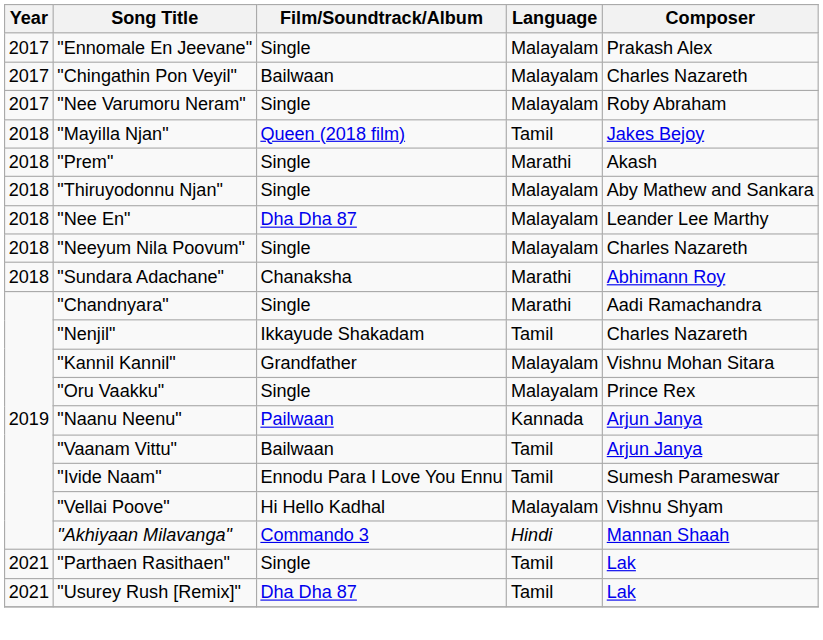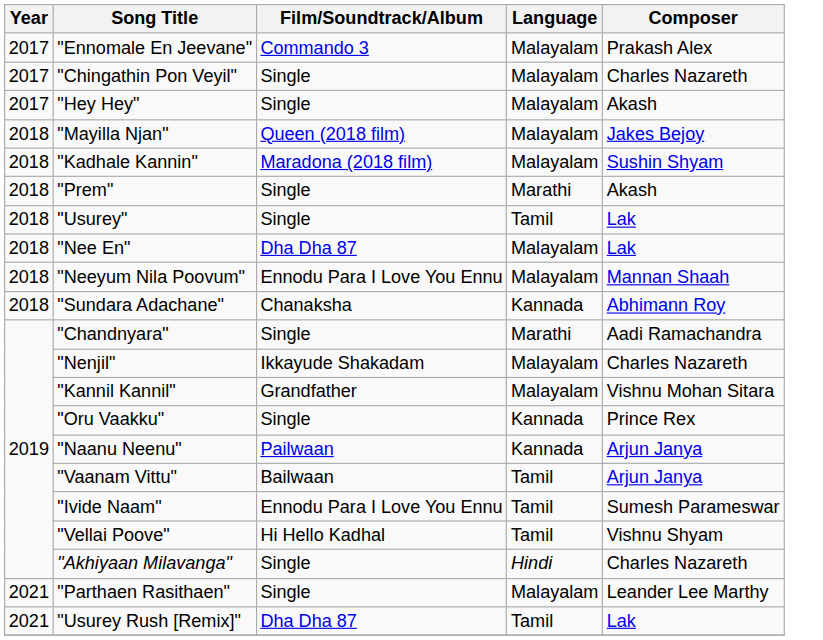 <table class="wikitable">
 <tr>
 <th>Year</th>
 <th>Song Title</th>
 <th>Film/Soundtrack/Album</th>
 <th>Language</th>
 <th>Composer</th>
 </tr>
 <tr>
 <td>2017</td>
 <td>"Ennomale En Jeevane"</td>
-<td>Single</td>
+<td><a href='#'>Commando 3</a></td>
 <td>Malayalam</td>
 <td>Prakash Alex</td>
 </tr>
 <tr>
 <td>2017</td>
 <td>"Chingathin Pon Veyil"</td>
-<td>Bailwaan</td>
+<td>Single</td>
 <td>Malayalam</td>
 <td>Charles Nazareth</td>
 </tr>
 <tr>
 <td>2017</td>
-<td>"Nee Varumoru Neram"</td>
+<td>"Hey Hey"</td>
 <td>Single</td>
 <td>Malayalam</td>
-<td>Roby Abraham</td>
+<td>Akash</td>
 </tr>
 <tr>
 <td>2018</td>
 <td>"Mayilla Njan"</td>
 <td><a href='#'>Queen (2018 film)</a></td>
-<td>Tamil</td>
+<td>Malayalam</td>
 <td><a href='#'>Jakes Bejoy</a></td>
+</tr>
+<tr>
+<td>2018</td>
+<td>"Kadhale Kannin"</td>
+<td><a href='#'>Maradona (2018 film)</a></td>
+<td>Malayalam</td>
+<td><a href='#'>Sushin Shyam</a></td>
 </tr>
 <tr>
 <td>2018</td>
 <td>"Prem"</td>
 <td>Single</td>
 <td>Marathi</td>
 <td>Akash</td>
 </tr>
 <tr>
 <td>2018</td>
-<td>"Thiruyodonnu Njan"</td>
+<td>"Usurey"</td>
 <td>Single</td>
-<td>Malayalam</td>
-<td>Aby Mathew and Sankara</td>
+<td>Tamil</td>
+<td><a href='#'>Lak</a></td>
 </tr>
 <tr>
 <td>2018</td>
 <td>"Nee En"</td>
 <td><a href='#'>Dha Dha 87</a></td>
 <td>Malayalam</td>
-<td>Leander Lee Marthy</td>
+<td><a href='#'>Lak</a></td>
 </tr>
 <tr>
 <td>2018</td>
 <td>"Neeyum Nila Poovum"</td>
-<td>Single</td>
+<td>Ennodu Para I Love You Ennu</td>
 <td>Malayalam</td>
-<td>Charles Nazareth</td>
+<td><a href='#'>Mannan Shaah</a></td>
 </tr>
 <tr>
 <td>2018</td>
 <td>"Sundara Adachane"</td>
 <td>Chanaksha</td>
-<td>Marathi</td>
+<td>Kannada</td>
 <td><a href='#'>Abhimann Roy</a></td>
 </tr>
 <tr>
 <td rowspan="9">2019</td>
 <td>"Chandnyara"</td>
 <td>Single</td>
 <td>Marathi</td>
 <td>Aadi Ramachandra</td>
 </tr>
 <tr>
 <td>"Nenjil"</td>
 <td>Ikkayude Shakadam</td>
-<td>Tamil</td>
+<td>Malayalam</td>
 <td>Charles Nazareth</td>
 </tr>
 <tr>
 <td>"Kannil Kannil"</td>
 <td>Grandfather</td>
 <td>Malayalam</td>
 <td>Vishnu Mohan Sitara</td>
 </tr>
 <tr>
 <td>"Oru Vaakku"</td>
 <td>Single</td>
-<td>Malayalam</td>
+<td>Kannada</td>
 <td>Prince Rex</td>
 </tr>
 <tr>
 <td>"Naanu Neenu"</td>
 <td><a href='#'>Pailwaan</a></td>
 <td>Kannada</td>
 <td><a href='#'>Arjun Janya</a></td>
 </tr>
 <tr>
 <td>"Vaanam Vittu"</td>
 <td>Bailwaan</td>
 <td>Tamil</td>
 <td><a href='#'>Arjun Janya</a></td>
 </tr>
 <tr>
 <td>"Ivide Naam"</td>
 <td>Ennodu Para I Love You Ennu</td>
 <td>Tamil</td>
 <td>Sumesh Parameswar</td>
 </tr>
 <tr>
 <td>"Vellai Poove"</td>
 <td>Hi Hello Kadhal</td>
-<td>Malayalam</td>
+<td>Tamil</td>
 <td>Vishnu Shyam</td>
 </tr>
 <tr>
 <td><em>"Akhiyaan Milavanga"</em></td>
-<td><a href='#'>Commando 3</a></td>
+<td>Single</td>
 <td><em>Hindi</em></td>
-<td><a href='#'>Mannan Shaah</a></td>
+<td>Charles Nazareth</td>
 </tr>
 <tr>
 <td>2021</td>
 <td>"Parthaen Rasithaen"</td>
 <td>Single</td>
-<td>Tamil</td>
-<td><a href='#'>Lak</a></td>
+<td>Malayalam</td>
+<td>Leander Lee Marthy</td>
 </tr>
 <tr>
 <td>2021</td>
 <td>"Usurey Rush [Remix]"</td>
 <td><a href='#'>Dha Dha 87</a></td>
 <td>Tamil</td>
 <td><a href='#'>Lak</a></td>
 </tr>
 <tr>
 </tr>
 </table>
